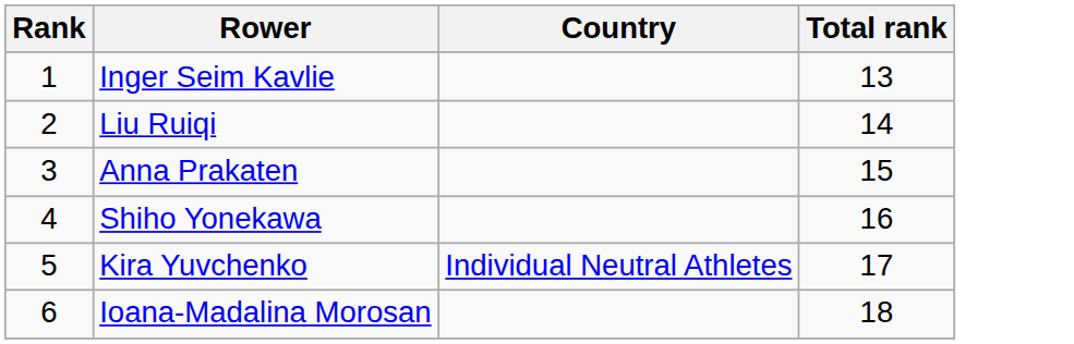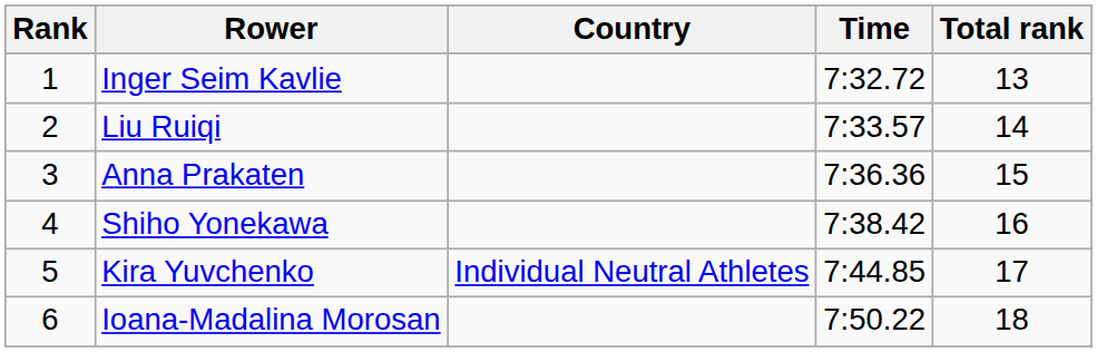 <table class="wikitable" style="text-align:center">
 <tr>
 <th>Rank</th>
 <th>Rower</th>
 <th>Country</th>
+<th>Time</th>
 <th>Total rank</th>
 </tr>
 <tr>
 <td>1</td>
 <td align="left"><a href='#'>Inger Seim Kavlie</a></td>
 <td align="left"></td>
+<td>7:32.72</td>
 <td>13</td>
 </tr>
 <tr>
 <td>2</td>
 <td align="left"><a href='#'>Liu Ruiqi</a></td>
 <td align="left"></td>
+<td>7:33.57</td>
 <td>14</td>
 </tr>
 <tr>
 <td>3</td>
 <td align="left"><a href='#'>Anna Prakaten</a></td>
 <td align="left"></td>
+<td>7:36.36</td>
 <td>15</td>
 </tr>
 <tr>
 <td>4</td>
 <td align="left"><a href='#'>Shiho Yonekawa</a></td>
 <td align="left"></td>
+<td>7:38.42</td>
 <td>16</td>
 </tr>
 <tr>
 <td>5</td>
 <td align="left"><a href='#'>Kira Yuvchenko</a></td>
 <td align="left"><a href='#'>Individual Neutral Athletes</a></td>
+<td>7:44.85</td>
 <td>17</td>
 </tr>
 <tr>
 <td>6</td>
 <td align="left"><a href='#'>Ioana-Madalina Morosan</a></td>
 <td align="left"></td>
+<td>7:50.22</td>
 <td>18</td>
 </tr>
 </table>
